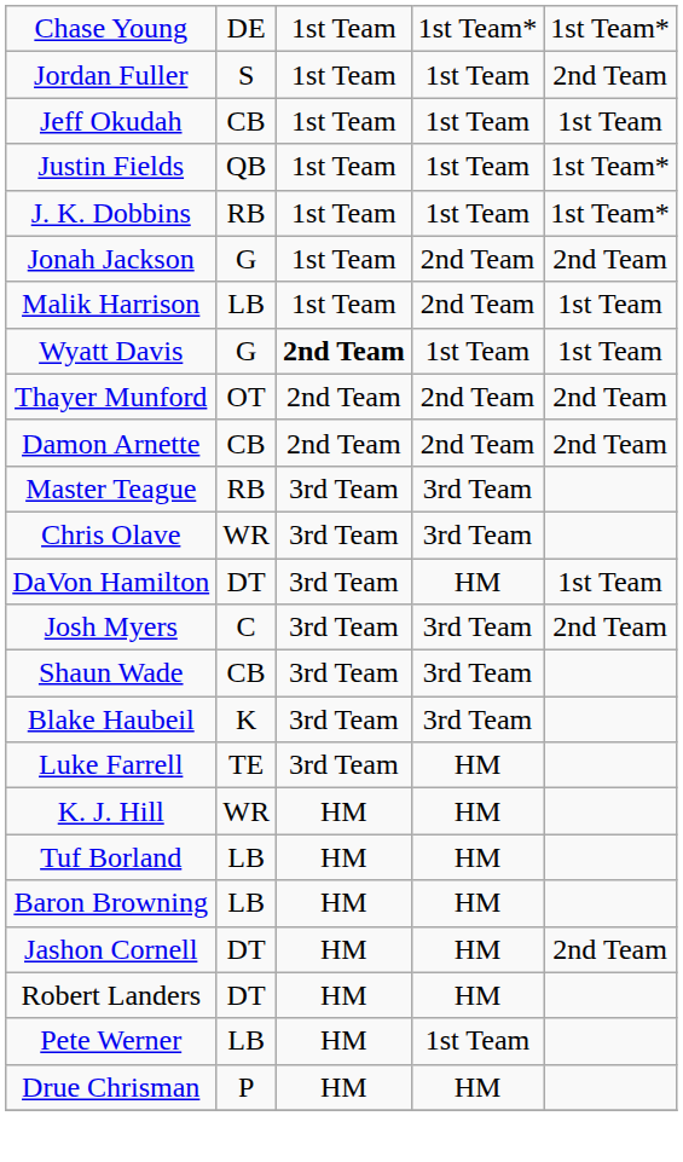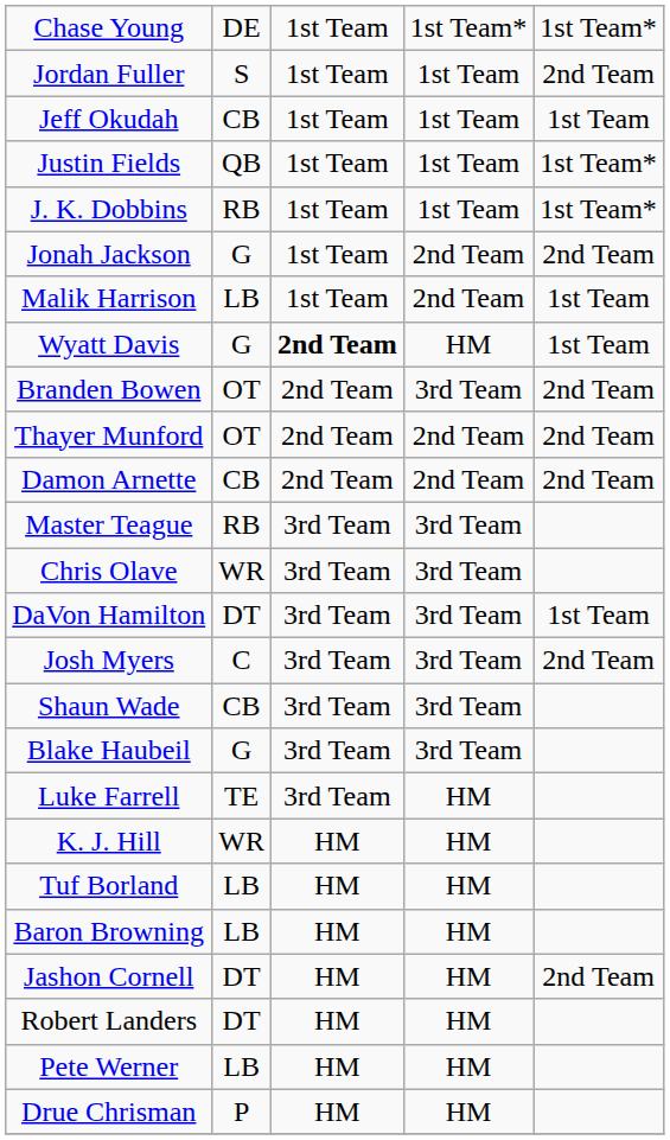 <table class="wikitable sortable sortable" style="text-align: center">
 <tr>
 <td><a href='#'>Chase Young</a></td>
 <td>DE</td>
 <td>1st Team</td>
 <td>1st Team*</td>
 <td>1st Team*</td>
 </tr>
 <tr>
 <td><a href='#'>Jordan Fuller</a></td>
 <td>S</td>
 <td>1st Team</td>
 <td>1st Team</td>
 <td>2nd Team</td>
 </tr>
 <tr>
 <td><a href='#'>Jeff Okudah</a></td>
 <td>CB</td>
 <td>1st Team</td>
 <td>1st Team</td>
 <td>1st Team</td>
 </tr>
 <tr>
 <td><a href='#'>Justin Fields</a></td>
 <td>QB</td>
 <td>1st Team</td>
 <td>1st Team</td>
 <td>1st Team*</td>
 </tr>
 <tr>
 <td><a href='#'>J. K. Dobbins</a></td>
 <td>RB</td>
 <td>1st Team</td>
 <td>1st Team</td>
 <td>1st Team*</td>
 </tr>
 <tr>
 <td><a href='#'>Jonah Jackson</a></td>
 <td>G</td>
 <td>1st Team</td>
 <td>2nd Team</td>
 <td>2nd Team</td>
 </tr>
 <tr>
 <td><a href='#'>Malik Harrison</a></td>
 <td>LB</td>
 <td>1st Team</td>
 <td>2nd Team</td>
 <td>1st Team</td>
 </tr>
 <tr>
 <td><a href='#'>Wyatt Davis</a></td>
 <td>G</td>
 <td><strong>2nd Team</strong></td>
+<td>HM</td>
 <td>1st Team</td>
-<td>1st Team</td>
+</tr>
+<tr>
+<td><a href='#'>Branden Bowen</a></td>
+<td>OT</td>
+<td>2nd Team</td>
+<td>3rd Team</td>
+<td>2nd Team</td>
 </tr>
 <tr>
 <td><a href='#'>Thayer Munford</a></td>
 <td>OT</td>
 <td>2nd Team</td>
 <td>2nd Team</td>
 <td>2nd Team</td>
 </tr>
 <tr>
 <td><a href='#'>Damon Arnette</a></td>
 <td>CB</td>
 <td>2nd Team</td>
 <td>2nd Team</td>
 <td>2nd Team</td>
 </tr>
 <tr>
 <td><a href='#'>Master Teague</a></td>
 <td>RB</td>
 <td>3rd Team</td>
 <td>3rd Team</td>
 <td></td>
 </tr>
 <tr>
 <td><a href='#'>Chris Olave</a></td>
 <td>WR</td>
 <td>3rd Team</td>
 <td>3rd Team</td>
 <td></td>
 </tr>
 <tr>
 <td><a href='#'>DaVon Hamilton</a></td>
 <td>DT</td>
 <td>3rd Team</td>
-<td>HM</td>
+<td>3rd Team</td>
 <td>1st Team</td>
 </tr>
 <tr>
 <td><a href='#'>Josh Myers</a></td>
 <td>C</td>
 <td>3rd Team</td>
 <td>3rd Team</td>
 <td>2nd Team</td>
 </tr>
 <tr>
 <td><a href='#'>Shaun Wade</a></td>
 <td>CB</td>
 <td>3rd Team</td>
 <td>3rd Team</td>
 <td></td>
 </tr>
 <tr>
 <td><a href='#'>Blake Haubeil</a></td>
-<td>K</td>
+<td>G</td>
 <td>3rd Team</td>
 <td>3rd Team</td>
 <td></td>
 </tr>
 <tr>
 <td><a href='#'>Luke Farrell</a></td>
 <td>TE</td>
 <td>3rd Team</td>
 <td>HM</td>
 <td></td>
 </tr>
 <tr>
 <td><a href='#'>K. J. Hill</a></td>
 <td>WR</td>
 <td>HM</td>
 <td>HM</td>
 <td></td>
 </tr>
 <tr>
 <td><a href='#'>Tuf Borland</a></td>
 <td>LB</td>
 <td>HM</td>
 <td>HM</td>
 <td></td>
 </tr>
 <tr>
 <td><a href='#'>Baron Browning</a></td>
 <td>LB</td>
 <td>HM</td>
 <td>HM</td>
 <td></td>
 </tr>
 <tr>
 <td><a href='#'>Jashon Cornell</a></td>
 <td>DT</td>
 <td>HM</td>
 <td>HM</td>
 <td>2nd Team</td>
 </tr>
 <tr>
 <td>Robert Landers</td>
 <td>DT</td>
 <td>HM</td>
 <td>HM</td>
 <td></td>
 </tr>
 <tr>
 <td><a href='#'>Pete Werner</a></td>
 <td>LB</td>
 <td>HM</td>
-<td>1st Team</td>
+<td>HM</td>
 <td></td>
 </tr>
 <tr>
 <td><a href='#'>Drue Chrisman</a></td>
 <td>P</td>
 <td>HM</td>
 <td>HM</td>
 <td></td>
 </tr>
 <tr>
 </tr>
 </table>
